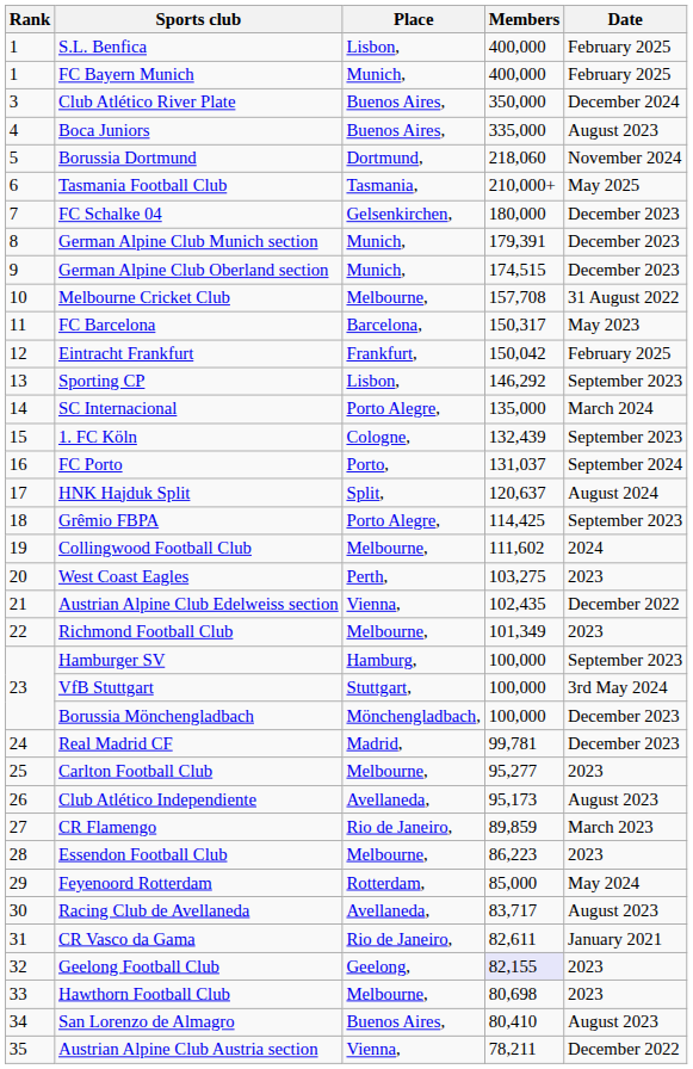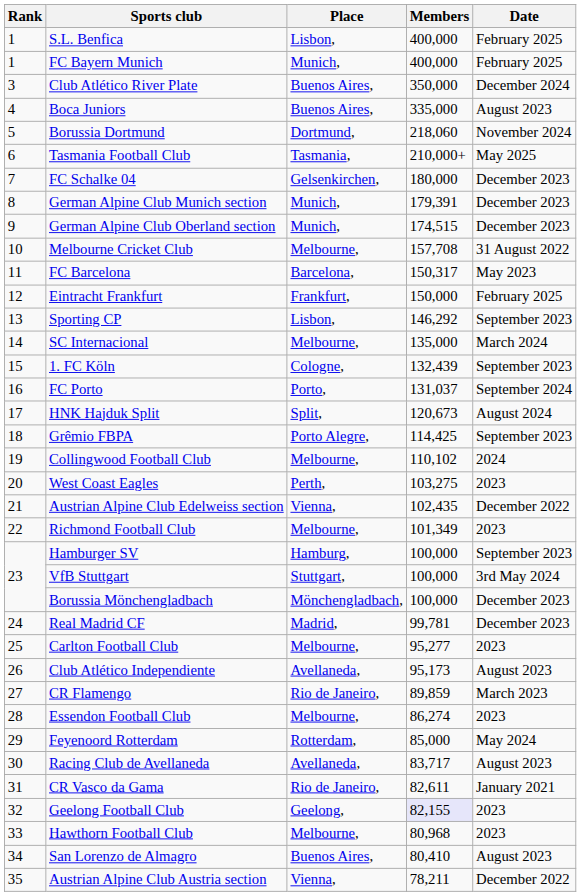 <table class="wikitable">
 <tr>
 <th>Rank</th>
 <th>Sports club</th>
 <th>Place</th>
 <th>Members</th>
 <th>Date</th>
 </tr>
 <tr>
 <td>1</td>
 <td><a href='#'>S.L. Benfica</a></td>
 <td><a href='#'>Lisbon</a>, </td>
 <td>400,000</td>
 <td>February 2025</td>
 </tr>
 <tr>
 <td>1</td>
 <td><a href='#'>FC Bayern Munich</a></td>
 <td><a href='#'>Munich</a>, </td>
 <td>400,000</td>
 <td>February 2025</td>
 </tr>
 <tr>
 <td>3</td>
 <td><a href='#'>Club Atlético River Plate</a></td>
 <td><a href='#'>Buenos Aires</a>, </td>
 <td>350,000</td>
 <td>December 2024</td>
 </tr>
 <tr>
 <td>4</td>
 <td><a href='#'>Boca Juniors</a></td>
 <td><a href='#'>Buenos Aires</a>, </td>
 <td>335,000</td>
 <td>August 2023</td>
 </tr>
 <tr>
 <td>5</td>
 <td><a href='#'>Borussia Dortmund</a></td>
 <td><a href='#'>Dortmund</a>, </td>
 <td>218,060</td>
 <td>November 2024</td>
 </tr>
 <tr>
 <td>6</td>
 <td><a href='#'>Tasmania Football Club</a></td>
 <td><a href='#'>Tasmania</a>, </td>
 <td>210,000+</td>
 <td>May 2025</td>
 </tr>
 <tr>
 <td>7</td>
 <td><a href='#'>FC Schalke 04</a></td>
 <td><a href='#'>Gelsenkirchen</a>, </td>
 <td>180,000</td>
 <td>December 2023</td>
 </tr>
 <tr>
 <td>8</td>
 <td><a href='#'>German Alpine Club Munich section</a></td>
 <td><a href='#'>Munich</a>, </td>
 <td>179,391</td>
 <td>December 2023</td>
 </tr>
 <tr>
 <td>9</td>
 <td><a href='#'>German Alpine Club Oberland section</a></td>
 <td><a href='#'>Munich</a>, </td>
 <td>174,515</td>
 <td>December 2023</td>
 </tr>
 <tr>
 <td>10</td>
 <td><a href='#'>Melbourne Cricket Club</a></td>
 <td><a href='#'>Melbourne</a>, </td>
 <td>157,708</td>
 <td>31 August 2022</td>
 </tr>
 <tr>
 <td>11</td>
 <td><a href='#'>FC Barcelona</a></td>
 <td><a href='#'>Barcelona</a>, </td>
 <td>150,317</td>
 <td>May 2023</td>
 </tr>
 <tr>
 <td>12</td>
 <td><a href='#'>Eintracht Frankfurt</a></td>
 <td><a href='#'>Frankfurt</a>, </td>
-<td>150,042</td>
+<td>150,000</td>
 <td>February 2025</td>
 </tr>
 <tr>
 <td>13</td>
 <td><a href='#'>Sporting CP</a></td>
 <td><a href='#'>Lisbon</a>, </td>
 <td>146,292</td>
 <td>September 2023</td>
 </tr>
 <tr>
 <td>14</td>
 <td><a href='#'>SC Internacional</a></td>
-<td><a href='#'>Porto Alegre</a>, </td>
+<td><a href='#'>Melbourne</a>, </td>
 <td>135,000</td>
 <td>March 2024</td>
 </tr>
 <tr>
 <td>15</td>
 <td><a href='#'>1. FC Köln</a></td>
 <td><a href='#'>Cologne</a>, </td>
 <td>132,439</td>
 <td>September 2023</td>
 </tr>
 <tr>
 <td>16</td>
 <td><a href='#'>FC Porto</a></td>
 <td><a href='#'>Porto</a>, </td>
 <td>131,037</td>
 <td>September 2024</td>
 </tr>
 <tr>
 <td>17</td>
 <td><a href='#'>HNK Hajduk Split</a></td>
 <td><a href='#'>Split</a>, </td>
-<td>120,637</td>
+<td>120,673</td>
 <td>August 2024</td>
 </tr>
 <tr>
 <td>18</td>
 <td><a href='#'>Grêmio FBPA</a></td>
 <td><a href='#'>Porto Alegre</a>, </td>
 <td>114,425</td>
 <td>September 2023</td>
 </tr>
 <tr>
 <td>19</td>
 <td><a href='#'>Collingwood Football Club</a></td>
 <td><a href='#'>Melbourne</a>, </td>
-<td>111,602</td>
+<td>110,102</td>
 <td>2024</td>
 </tr>
 <tr>
 <td>20</td>
 <td><a href='#'>West Coast Eagles</a></td>
 <td><a href='#'>Perth</a>, </td>
 <td>103,275</td>
 <td>2023</td>
 </tr>
 <tr>
 <td>21</td>
 <td><a href='#'>Austrian Alpine Club Edelweiss section</a></td>
 <td><a href='#'>Vienna</a>, </td>
 <td>102,435</td>
 <td>December 2022</td>
 </tr>
 <tr>
 <td>22</td>
 <td><a href='#'>Richmond Football Club</a></td>
 <td><a href='#'>Melbourne</a>, </td>
 <td>101,349</td>
 <td>2023</td>
 </tr>
 <tr>
 <td rowspan="3">23</td>
 <td><a href='#'>Hamburger SV</a></td>
 <td><a href='#'>Hamburg</a>, </td>
 <td>100,000</td>
 <td>September 2023</td>
 </tr>
 <tr>
 <td><a href='#'>VfB Stuttgart</a></td>
 <td><a href='#'>Stuttgart</a>, </td>
 <td>100,000</td>
 <td>3rd May 2024</td>
 </tr>
 <tr>
 <td><a href='#'>Borussia Mönchengladbach</a></td>
 <td><a href='#'>Mönchengladbach</a>, </td>
 <td>100,000</td>
 <td>December 2023</td>
 </tr>
 <tr>
 <td>24</td>
 <td><a href='#'>Real Madrid CF</a></td>
 <td><a href='#'>Madrid</a>, </td>
 <td>99,781</td>
 <td>December 2023</td>
 </tr>
 <tr>
 <td>25</td>
 <td><a href='#'>Carlton Football Club</a></td>
 <td><a href='#'>Melbourne</a>, </td>
 <td>95,277</td>
 <td>2023</td>
 </tr>
 <tr>
 <td>26</td>
 <td><a href='#'>Club Atlético Independiente</a></td>
 <td><a href='#'>Avellaneda</a>, </td>
 <td>95,173</td>
 <td>August 2023</td>
 </tr>
 <tr>
 <td>27</td>
 <td><a href='#'>CR Flamengo</a></td>
 <td><a href='#'>Rio de Janeiro</a>, </td>
 <td>89,859</td>
 <td>March 2023</td>
 </tr>
 <tr>
 <td>28</td>
 <td><a href='#'>Essendon Football Club</a></td>
 <td><a href='#'>Melbourne</a>, </td>
-<td>86,223</td>
+<td>86,274</td>
 <td>2023</td>
 </tr>
 <tr>
 <td>29</td>
 <td><a href='#'>Feyenoord Rotterdam</a></td>
 <td><a href='#'>Rotterdam</a>, </td>
 <td>85,000</td>
 <td>May 2024</td>
 </tr>
 <tr>
 <td>30</td>
 <td><a href='#'>Racing Club de Avellaneda</a></td>
 <td><a href='#'>Avellaneda</a>, </td>
 <td>83,717</td>
 <td>August 2023</td>
 </tr>
 <tr>
 <td>31</td>
 <td><a href='#'>CR Vasco da Gama</a></td>
 <td><a href='#'>Rio de Janeiro</a>, </td>
 <td>82,611</td>
 <td>January 2021</td>
 </tr>
 <tr>
 <td>32</td>
 <td><a href='#'>Geelong Football Club</a></td>
 <td><a href='#'>Geelong</a>, </td>
 <td style="background: lavender;">82,155</td>
 <td>2023</td>
 </tr>
 <tr>
 <td>33</td>
 <td><a href='#'>Hawthorn Football Club</a></td>
 <td><a href='#'>Melbourne</a>, </td>
-<td>80,698</td>
+<td>80,968</td>
 <td>2023</td>
 </tr>
 <tr>
 <td>34</td>
 <td><a href='#'>San Lorenzo de Almagro</a></td>
 <td><a href='#'>Buenos Aires</a>, </td>
 <td>80,410</td>
 <td>August 2023</td>
 </tr>
 <tr>
 <td>35</td>
 <td><a href='#'>Austrian Alpine Club Austria section</a></td>
 <td><a href='#'>Vienna</a>, </td>
 <td>78,211</td>
 <td>December 2022</td>
 </tr>
 </table>
